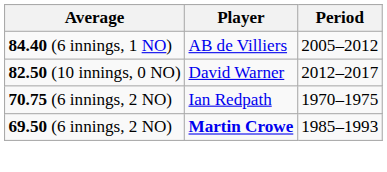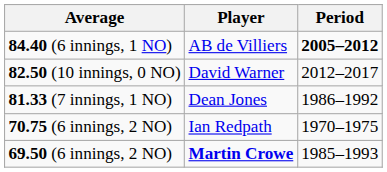 <table class="wikitable">
 <tr>
 <th>Average</th>
 <th>Player</th>
 <th>Period</th>
 </tr>
 <tr>
 <td><strong>84.40</strong> (6 innings, 1 <a href='#'>NO</a>)</td>
 <td> <a href='#'>AB de Villiers</a></td>
-<td>2005–2012</td>
+<td><strong>2005–2012</strong></td>
 </tr>
 <tr>
 <td><strong>82.50</strong> (10 innings, 0 NO)</td>
 <td> <a href='#'>David Warner</a></td>
 <td>2012–2017</td>
+</tr>
+<tr>
+<td><strong>81.33</strong> (7 innings, 1 NO)</td>
+<td> <a href='#'>Dean Jones</a></td>
+<td>1986–1992</td>
 </tr>
 <tr>
 <td><strong>70.75</strong> (6 innings, 2 NO)</td>
 <td> <a href='#'>Ian Redpath</a></td>
 <td>1970–1975</td>
 </tr>
 <tr>
 <td><strong>69.50</strong> (6 innings, 2 NO)</td>
 <td><strong> <a href='#'>Martin Crowe</a></strong></td>
 <td>1985–1993</td>
 </tr>
 </table>
